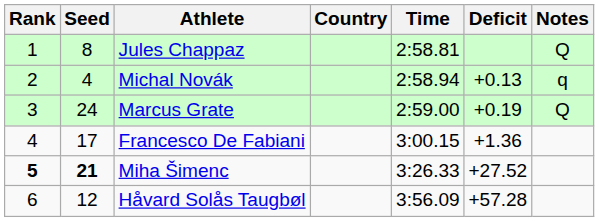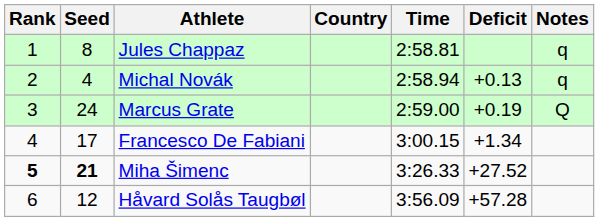 <table class="wikitable sortable" style="text-align:center">
 <tr>
 <th>Rank</th>
 <th>Seed</th>
 <th>Athlete</th>
 <th>Country</th>
 <th>Time</th>
 <th>Deficit</th>
 <th>Notes</th>
 </tr>
 <tr bgcolor=ccffcc>
 <td>1</td>
 <td>8</td>
 <td align=left><a href='#'>Jules Chappaz</a></td>
 <td align=left></td>
 <td>2:58.81</td>
 <td></td>
-<td>Q</td>
+<td>q</td>
 </tr>
 <tr bgcolor=ccffcc>
 <td>2</td>
 <td>4</td>
 <td align=left><a href='#'>Michal Novák</a></td>
 <td align=left></td>
 <td>2:58.94</td>
 <td>+0.13</td>
 <td>q</td>
 </tr>
 <tr bgcolor=ccffcc>
 <td>3</td>
 <td>24</td>
 <td align=left><a href='#'>Marcus Grate</a></td>
 <td align=left></td>
 <td>2:59.00</td>
 <td>+0.19</td>
 <td>Q</td>
 </tr>
 <tr>
 <td>4</td>
 <td>17</td>
 <td align=left><a href='#'>Francesco De Fabiani</a></td>
 <td align=left></td>
 <td>3:00.15</td>
-<td>+1.36</td>
+<td>+1.34</td>
 <td></td>
 </tr>
 <tr>
 <td><strong>5</strong></td>
 <td><strong>21</strong></td>
 <td align=left><a href='#'>Miha Šimenc</a></td>
 <td align=left></td>
 <td>3:26.33</td>
 <td>+27.52</td>
 <td></td>
 </tr>
 <tr>
 <td>6</td>
 <td>12</td>
 <td align=left><a href='#'>Håvard Solås Taugbøl</a></td>
 <td align=left></td>
 <td>3:56.09</td>
 <td>+57.28</td>
 <td></td>
 </tr>
 </table>
